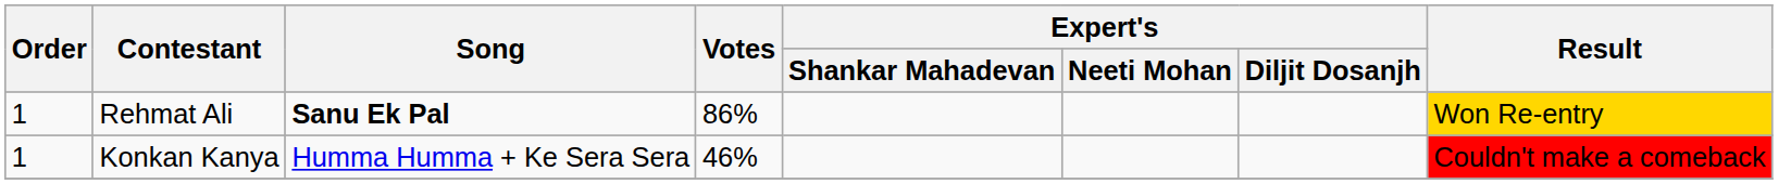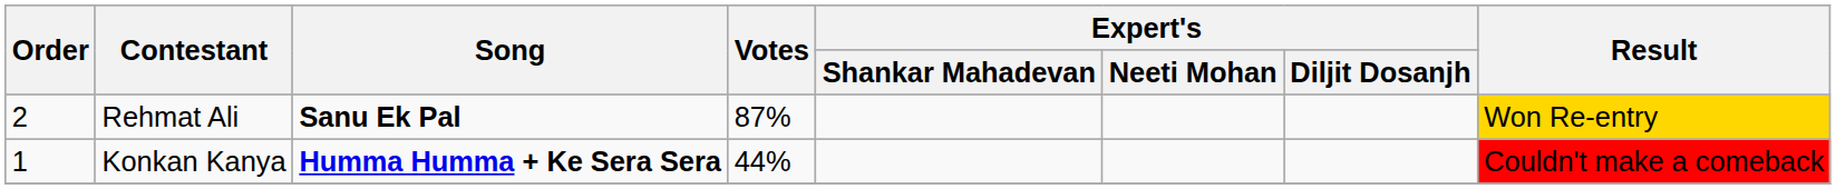 <table class="wikitable sortable mw-collapsible" style="font-size: 95%;">
 <tr>
 <th rowspan="2">Order</th>
 <th rowspan="2">Contestant</th>
 <th rowspan="2">Song</th>
 <th rowspan="2">Votes</th>
 <th colspan="3">Expert's</th>
 <th rowspan="2">Result</th>
 </tr>
 <tr>
 <th>Shankar Mahadevan</th>
 <th>Neeti Mohan</th>
 <th>Diljit Dosanjh</th>
 </tr>
 <tr>
-<td>1</td>
+<td>2</td>
 <td>Rehmat Ali</td>
 <td><strong>Sanu Ek Pal</strong></td>
-<td>86%</td>
+<td>87%</td>
 <td></td>
 <td></td>
 <td></td>
 <td bgcolor="gold">Won Re-entry</td>
 </tr>
 <tr ->
 <td>1</td>
 <td>Konkan Kanya</td>
-<td><a href='#'>Humma Humma</a> + Ke Sera Sera</td>
-<td>46%</td>
+<td><strong><a href='#'>Humma Humma</a> + Ke Sera Sera</strong></td>
+<td>44%</td>
 <td></td>
 <td></td>
 <td></td>
 <td bgcolor="red">Couldn't make a comeback</td>
 </tr>
 <tr ->
 </tr>
 </table>
